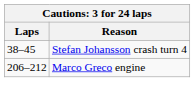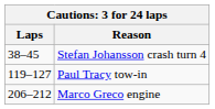 <table class="wikitable">
 <tr>
 <th colspan=2>Cautions: 3 for 24 laps</th>
 </tr>
 <tr>
 <th>Laps</th>
 <th>Reason</th>
 </tr>
 <tr>
 <td>38–45</td>
 <td><a href='#'>Stefan Johansson</a> crash turn 4</td>
 </tr>
 <tr>
+<td>119–127</td>
+<td><a href='#'>Paul Tracy</a> tow-in</td>
+</tr>
+<tr>
 <td>206–212</td>
 <td><a href='#'>Marco Greco</a> engine</td>
 </tr>
 </table>
